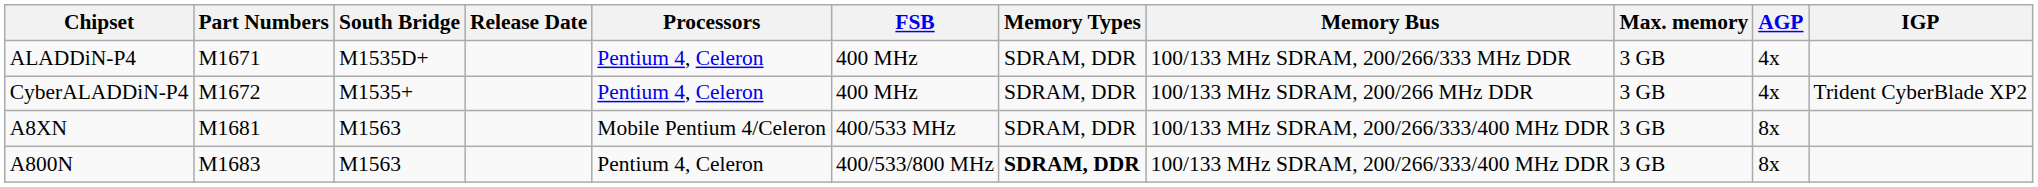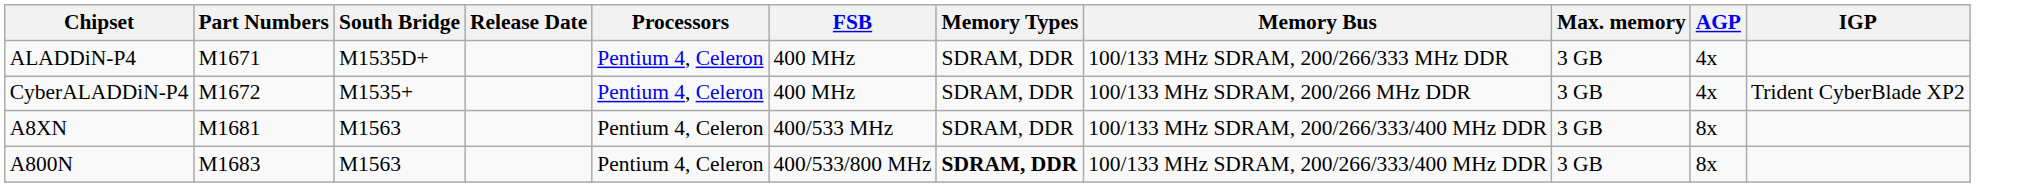 <table class="wikitable" style="font-size: 90%;">
 <tr>
 <th>Chipset</th>
 <th>Part Numbers</th>
 <th>South Bridge</th>
 <th>Release Date</th>
 <th>Processors</th>
 <th><a href='#'>FSB</a></th>
 <th>Memory Types</th>
 <th>Memory Bus</th>
 <th>Max. memory</th>
 <th><a href='#'>AGP</a></th>
 <th>IGP</th>
 </tr>
 <tr>
 <td>ALADDiN-P4</td>
 <td>M1671</td>
 <td>M1535D+</td>
 <td></td>
 <td><a href='#'>Pentium 4</a>, <a href='#'>Celeron</a></td>
 <td>400 MHz</td>
 <td>SDRAM, DDR</td>
 <td>100/133 MHz SDRAM, 200/266/333 MHz DDR</td>
 <td>3 GB</td>
 <td>4x</td>
 <td></td>
 </tr>
 <tr>
 <td>CyberALADDiN-P4</td>
 <td>M1672</td>
 <td>M1535+</td>
 <td></td>
 <td><a href='#'>Pentium 4</a>, <a href='#'>Celeron</a></td>
 <td>400 MHz</td>
 <td>SDRAM, DDR</td>
 <td>100/133 MHz SDRAM, 200/266 MHz DDR</td>
 <td>3 GB</td>
 <td>4x</td>
 <td>Trident CyberBlade XP2</td>
 </tr>
 <tr>
 <td>A8XN</td>
 <td>M1681</td>
 <td>M1563</td>
 <td></td>
-<td>Mobile Pentium 4/Celeron</td>
+<td>Pentium 4, Celeron</td>
 <td>400/533 MHz</td>
 <td>SDRAM, DDR</td>
 <td>100/133 MHz SDRAM, 200/266/333/400 MHz DDR</td>
 <td>3 GB</td>
 <td>8x</td>
 <td></td>
 </tr>
 <tr>
 <td>A800N</td>
 <td>M1683</td>
 <td>M1563</td>
 <td></td>
 <td>Pentium 4, Celeron</td>
 <td>400/533/800 MHz</td>
 <td><strong>SDRAM, DDR</strong></td>
 <td>100/133 MHz SDRAM, 200/266/333/400 MHz DDR</td>
 <td>3 GB</td>
 <td>8x</td>
 <td></td>
 </tr>
 </table>
